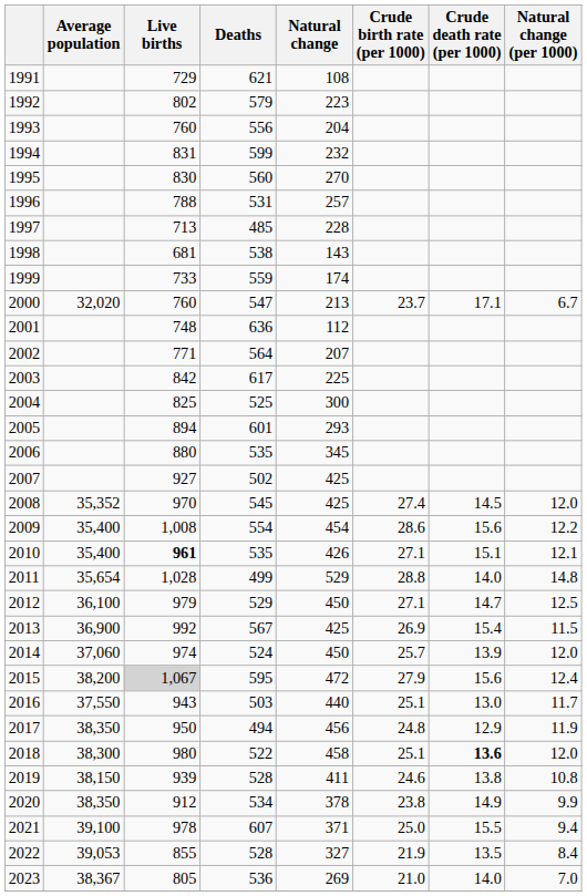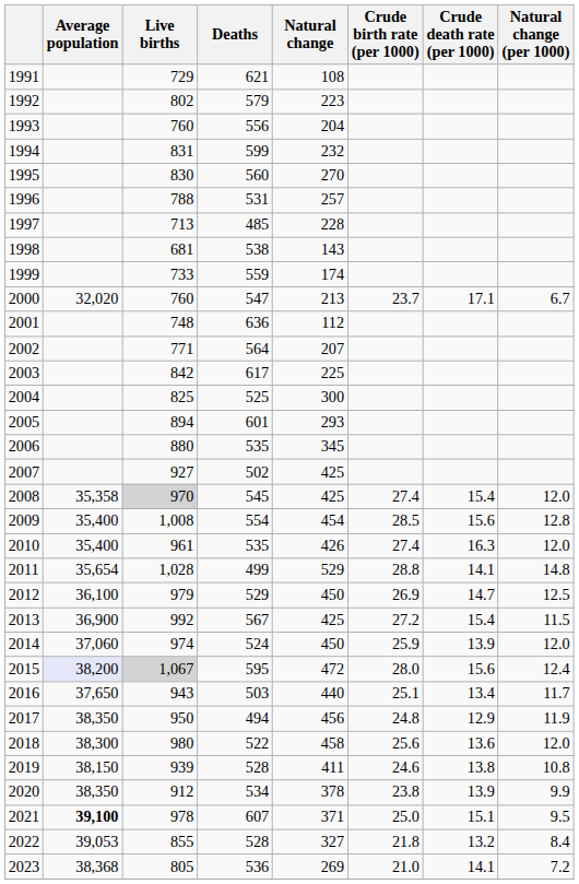 <table class="wikitable" style="text-align: right;">
 <tr>
 <th></th>
 <th width="70pt">Average population </th>
 <th width="70pt">Live births</th>
 <th width="70pt">Deaths</th>
 <th width="70pt">Natural change</th>
 <th width="70pt">Crude birth rate (per 1000)</th>
 <th width="70pt">Crude death rate (per 1000)</th>
 <th width="70pt">Natural change (per 1000)</th>
 </tr>
 <tr>
 <td style="text-align: left;">1991</td>
 <td></td>
 <td>729</td>
 <td>621</td>
 <td>108</td>
 <td></td>
 <td></td>
 <td></td>
 </tr>
 <tr>
 <td style="text-align: left;">1992</td>
 <td></td>
 <td>802</td>
 <td>579</td>
 <td>223</td>
 <td></td>
 <td></td>
 <td></td>
 </tr>
 <tr>
 <td style="text-align: left;">1993</td>
 <td></td>
 <td>760</td>
 <td>556</td>
 <td>204</td>
 <td></td>
 <td></td>
 <td></td>
 </tr>
 <tr>
 <td style="text-align: left;">1994</td>
 <td></td>
 <td>831</td>
 <td>599</td>
 <td>232</td>
 <td></td>
 <td></td>
 <td></td>
 </tr>
 <tr>
 <td style="text-align: left;">1995</td>
 <td></td>
 <td>830</td>
 <td>560</td>
 <td>270</td>
 <td></td>
 <td></td>
 <td></td>
 </tr>
 <tr>
 <td style="text-align: left;">1996</td>
 <td></td>
 <td>788</td>
 <td>531</td>
 <td>257</td>
 <td></td>
 <td></td>
 <td></td>
 </tr>
 <tr>
 <td style="text-align: left;">1997</td>
 <td></td>
 <td>713</td>
 <td>485</td>
 <td>228</td>
 <td></td>
 <td></td>
 <td></td>
 </tr>
 <tr>
 <td style="text-align: left;">1998</td>
 <td></td>
 <td>681</td>
 <td>538</td>
 <td>143</td>
 <td></td>
 <td></td>
 <td></td>
 </tr>
 <tr>
 <td style="text-align: left;">1999</td>
 <td></td>
 <td>733</td>
 <td>559</td>
 <td>174</td>
 <td></td>
 <td></td>
 <td></td>
 </tr>
 <tr>
 <td style="text-align: left;">2000</td>
 <td>32,020</td>
 <td>760</td>
 <td>547</td>
 <td>213</td>
 <td>23.7</td>
 <td>17.1</td>
 <td>6.7</td>
 </tr>
 <tr>
 <td style="text-align: left;">2001</td>
 <td></td>
 <td>748</td>
 <td>636</td>
 <td>112</td>
 <td></td>
 <td></td>
 <td></td>
 </tr>
 <tr>
 <td style="text-align: left;">2002</td>
 <td></td>
 <td>771</td>
 <td>564</td>
 <td>207</td>
 <td></td>
 <td></td>
 <td></td>
 </tr>
 <tr>
 <td style="text-align: left;">2003</td>
 <td></td>
 <td>842</td>
 <td>617</td>
 <td>225</td>
 <td></td>
 <td></td>
 <td></td>
 </tr>
 <tr>
 <td style="text-align: left;">2004</td>
 <td></td>
 <td>825</td>
 <td>525</td>
 <td>300</td>
 <td></td>
 <td></td>
 <td></td>
 </tr>
 <tr>
 <td style="text-align: left;">2005</td>
 <td></td>
 <td>894</td>
 <td>601</td>
 <td>293</td>
 <td></td>
 <td></td>
 <td></td>
 </tr>
 <tr>
 <td style="text-align: left;">2006</td>
 <td></td>
 <td>880</td>
 <td>535</td>
 <td>345</td>
 <td></td>
 <td></td>
 <td></td>
 </tr>
 <tr>
 <td style="text-align: left;">2007</td>
 <td></td>
 <td>927</td>
 <td>502</td>
 <td>425</td>
 <td></td>
 <td></td>
 <td></td>
 </tr>
 <tr>
 <td style="text-align: left;">2008</td>
-<td>35,352</td>
-<td>970</td>
+<td>35,358</td>
+<td style="background: lightgrey;">970</td>
 <td>545</td>
 <td>425</td>
 <td>27.4</td>
-<td>14.5</td>
+<td>15.4</td>
 <td>12.0</td>
 </tr>
 <tr>
 <td style="text-align: left;">2009</td>
 <td>35,400</td>
 <td>1,008</td>
 <td>554</td>
 <td>454</td>
-<td>28.6</td>
+<td>28.5</td>
 <td>15.6</td>
-<td>12.2</td>
+<td>12.8</td>
 </tr>
 <tr>
 <td style="text-align: left;">2010</td>
 <td>35,400</td>
-<td><strong>961</strong></td>
+<td>961</td>
 <td>535</td>
 <td>426</td>
-<td>27.1</td>
-<td>15.1</td>
-<td>12.1</td>
+<td>27.4</td>
+<td>16.3</td>
+<td>12.0</td>
 </tr>
 <tr>
 <td style="text-align: left;">2011</td>
 <td>35,654</td>
 <td>1,028</td>
 <td>499</td>
 <td>529</td>
 <td>28.8</td>
-<td>14.0</td>
+<td>14.1</td>
 <td>14.8</td>
 </tr>
 <tr>
 <td style="text-align: left;">2012</td>
 <td>36,100</td>
 <td>979</td>
 <td>529</td>
 <td>450</td>
-<td>27.1</td>
+<td>26.9</td>
 <td>14.7</td>
 <td>12.5</td>
 </tr>
 <tr>
 <td style="text-align: left;">2013</td>
 <td>36,900</td>
 <td>992</td>
 <td>567</td>
 <td>425</td>
-<td>26.9</td>
+<td>27.2</td>
 <td>15.4</td>
 <td>11.5</td>
 </tr>
 <tr>
 <td style="text-align: left;">2014</td>
 <td>37,060</td>
 <td>974</td>
 <td>524</td>
 <td>450</td>
-<td>25.7</td>
+<td>25.9</td>
 <td>13.9</td>
 <td>12.0</td>
 </tr>
 <tr>
 <td style="text-align: left;">2015</td>
-<td>38,200</td>
+<td style="background: lavender;">38,200</td>
 <td style="background: lightgrey;">1,067</td>
 <td>595</td>
 <td>472</td>
-<td>27.9</td>
+<td>28.0</td>
 <td>15.6</td>
 <td>12.4</td>
 </tr>
 <tr>
 <td style="text-align: left;">2016</td>
-<td>37,550</td>
+<td>37,650</td>
 <td>943</td>
 <td>503</td>
 <td>440</td>
 <td>25.1</td>
-<td>13.0</td>
+<td>13.4</td>
 <td>11.7</td>
 </tr>
 <tr>
 <td style="text-align: left;">2017</td>
 <td>38,350</td>
 <td>950</td>
 <td>494</td>
 <td>456</td>
 <td>24.8</td>
 <td>12.9</td>
 <td>11.9</td>
 </tr>
 <tr>
 <td style="text-align: left;">2018</td>
 <td>38,300</td>
 <td>980</td>
 <td>522</td>
 <td>458</td>
-<td>25.1</td>
-<td><strong>13.6</strong></td>
+<td>25.6</td>
+<td>13.6</td>
 <td>12.0</td>
 </tr>
 <tr>
 <td style="text-align: left;">2019</td>
 <td>38,150</td>
 <td>939</td>
 <td>528</td>
 <td>411</td>
 <td>24.6</td>
 <td>13.8</td>
 <td>10.8</td>
 </tr>
 <tr>
 <td style="text-align: left;">2020</td>
 <td>38,350</td>
 <td>912</td>
 <td>534</td>
 <td>378</td>
 <td>23.8</td>
-<td>14.9</td>
+<td>13.9</td>
 <td>9.9</td>
 </tr>
 <tr>
 <td style="text-align: left;">2021</td>
-<td>39,100</td>
+<td><strong>39,100</strong></td>
 <td>978</td>
 <td>607</td>
 <td>371</td>
 <td>25.0</td>
-<td>15.5</td>
-<td>9.4</td>
+<td>15.1</td>
+<td>9.5</td>
 </tr>
 <tr>
 <td style="text-align: left;">2022</td>
 <td>39,053</td>
 <td>855</td>
 <td>528</td>
 <td>327</td>
-<td>21.9</td>
-<td>13.5</td>
+<td>21.8</td>
+<td>13.2</td>
 <td>8.4</td>
 </tr>
 <tr>
 <td style="text-align: left;">2023</td>
-<td>38,367</td>
+<td>38,368</td>
 <td>805</td>
 <td>536</td>
 <td>269</td>
 <td>21.0</td>
-<td>14.0</td>
-<td>7.0</td>
+<td>14.1</td>
+<td>7.2</td>
 </tr>
 <tr>
 </tr>
 </table>
